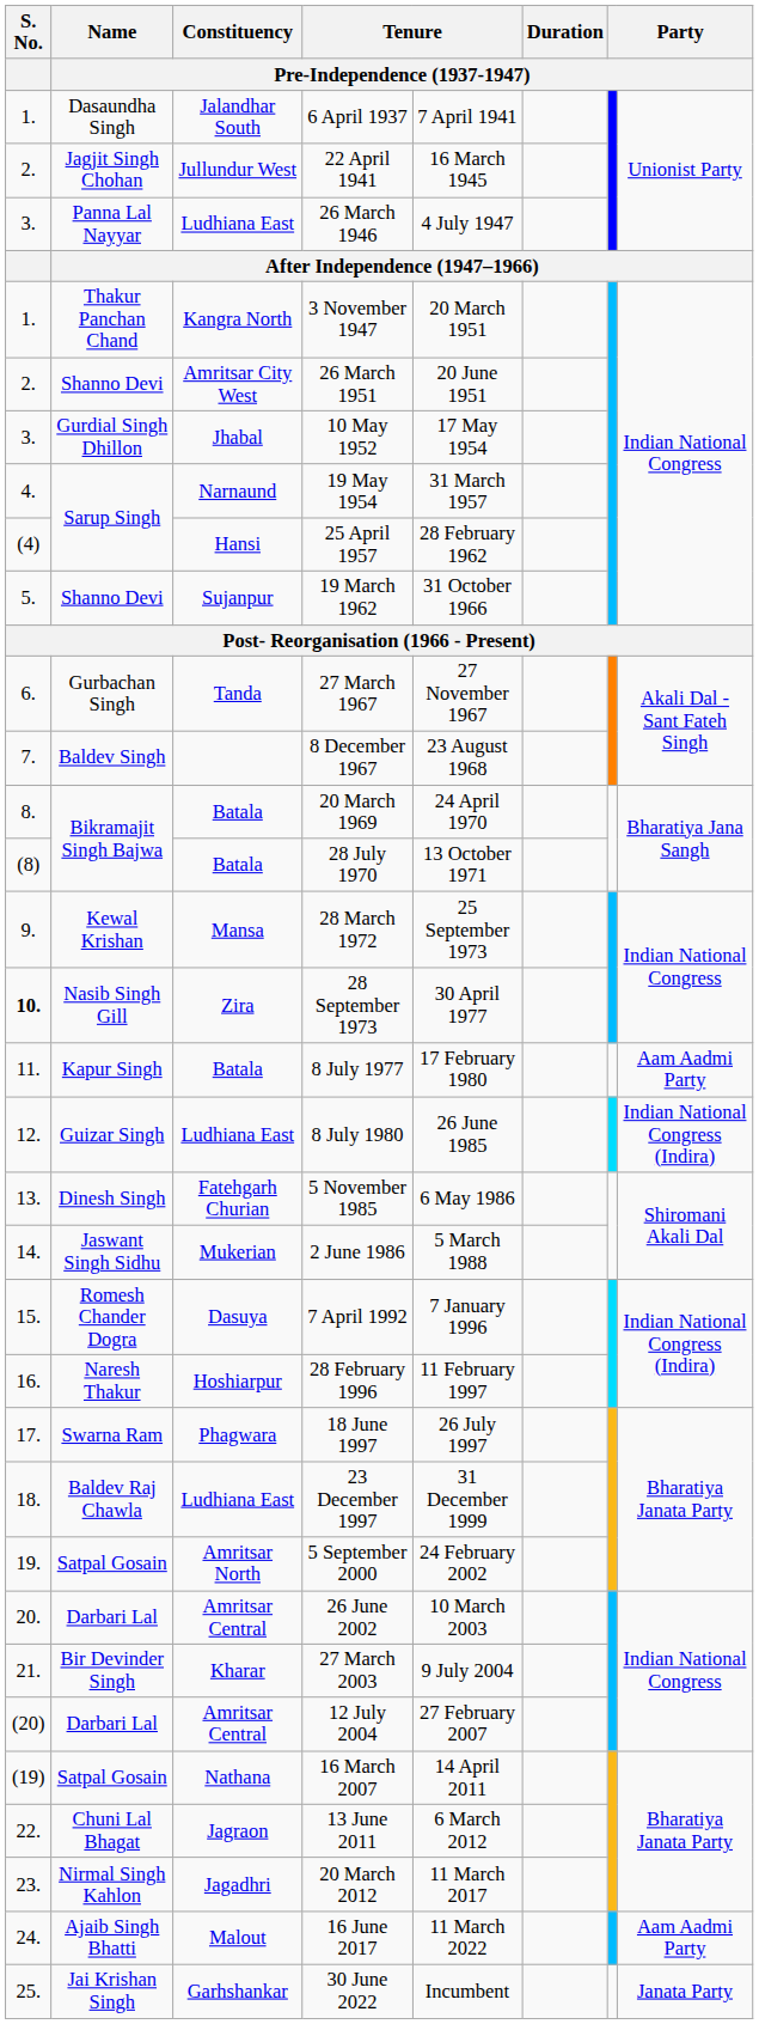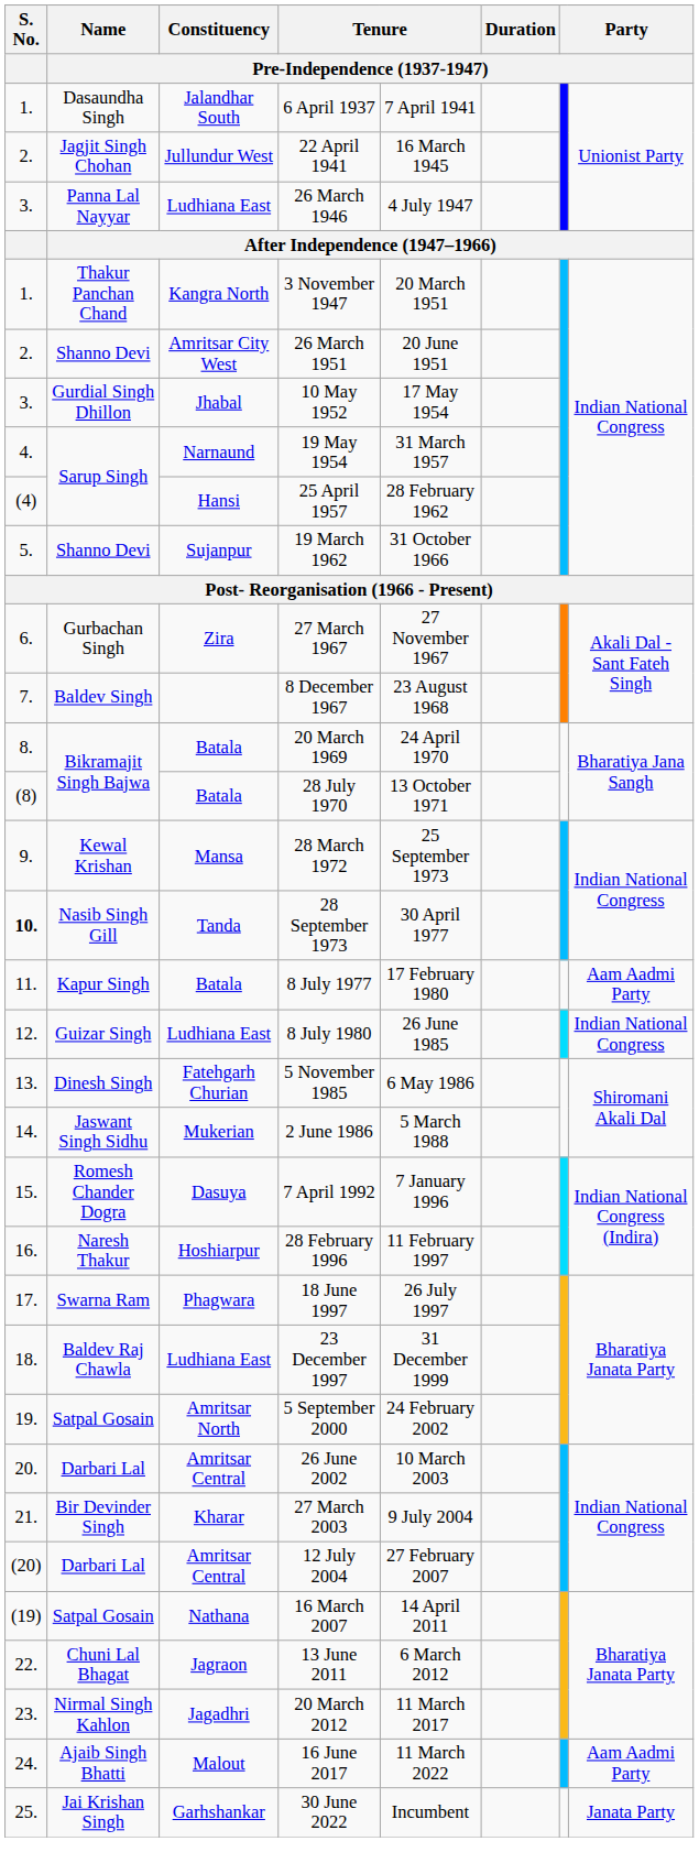 <table class="wikitable" style="text-align:center">
 <tr>
 <th>S. No.</th>
 <th>Name</th>
 <th>Constituency</th>
 <th colspan=2>Tenure</th>
 <th>Duration</th>
 <th colspan=2>Party</th>
 </tr>
 <tr>
 <th></th>
 <th colspan="7">Pre-Independence (1937-1947)</th>
 </tr>
 <tr>
 <td>1.</td>
 <td>Dasaundha Singh</td>
 <td><a href='#'>Jalandhar South</a></td>
 <td>6 April 1937</td>
 <td>7 April 1941</td>
 <td><strong></strong></td>
 <td rowspan=3 bgcolor=blue></td>
 <td rowspan=3><a href='#'>Unionist Party</a></td>
 </tr>
 <tr>
 <td>2.</td>
 <td><a href='#'>Jagjit Singh Chohan</a></td>
 <td><a href='#'>Jullundur West</a></td>
 <td>22 April 1941</td>
 <td>16 March 1945</td>
 <td><strong></strong></td>
 </tr>
 <tr>
 <td>3.</td>
 <td><a href='#'>Panna Lal Nayyar</a></td>
 <td><a href='#'>Ludhiana East</a></td>
 <td>26 March 1946</td>
 <td>4 July 1947</td>
 <td><strong></strong></td>
 </tr>
 <tr>
 <th></th>
 <th colspan="7">After Independence (1947–1966)</th>
 </tr>
 <tr>
 <td>1.</td>
 <td><a href='#'>Thakur Panchan Chand</a></td>
 <td><a href='#'>Kangra North</a></td>
 <td>3 November 1947</td>
 <td>20 March 1951</td>
 <td><strong></strong></td>
 <td rowspan=6 bgcolor=#00BBFF></td>
 <td rowspan=6><a href='#'>Indian National Congress</a></td>
 </tr>
 <tr>
 <td>2.</td>
 <td><a href='#'>Shanno Devi</a></td>
 <td><a href='#'>Amritsar City West</a></td>
 <td>26 March 1951</td>
 <td>20 June 1951</td>
 <td><strong></strong></td>
 </tr>
 <tr>
 <td>3.</td>
 <td><a href='#'>Gurdial Singh Dhillon</a></td>
 <td><a href='#'>Jhabal</a></td>
 <td>10 May 1952</td>
 <td>17 May 1954</td>
 <td><strong></strong></td>
 </tr>
 <tr>
 <td>4.</td>
 <td rowspan=2><a href='#'>Sarup Singh</a></td>
 <td><a href='#'>Narnaund</a></td>
 <td>19 May 1954</td>
 <td>31 March 1957</td>
 <td><strong></strong></td>
 </tr>
 <tr>
 <td>(4)</td>
 <td><a href='#'>Hansi</a></td>
 <td>25 April 1957</td>
 <td>28 February 1962</td>
 <td><strong></strong></td>
 </tr>
 <tr>
 <td>5.</td>
 <td><a href='#'>Shanno Devi</a></td>
 <td><a href='#'>Sujanpur</a></td>
 <td>19 March 1962</td>
 <td>31 October 1966</td>
 <td><strong></strong></td>
 </tr>
 <tr>
 <th colspan="8">Post- Reorganisation (1966 - Present)</th>
 </tr>
 <tr>
 <td>6.</td>
 <td>Gurbachan Singh</td>
-<td><a href='#'>Tanda</a></td>
+<td><a href='#'>Zira</a></td>
 <td>27 March 1967</td>
 <td>27 November 1967</td>
 <td><strong></strong></td>
 <td rowspan=2 bgcolor=#FF8000></td>
 <td rowspan=2><a href='#'>Akali Dal - Sant Fateh Singh</a></td>
 </tr>
 <tr>
 <td>7.</td>
 <td><a href='#'>Baldev Singh</a></td>
 <td></td>
 <td>8 December 1967</td>
 <td>23 August 1968</td>
 <td><strong></strong></td>
 </tr>
 <tr>
 <td>8.</td>
 <td rowspan="2"><a href='#'>Bikramajit Singh Bajwa</a></td>
 <td><a href='#'>Batala</a></td>
 <td>20 March 1969</td>
 <td>24 April 1970</td>
 <td><strong></strong></td>
 <td rowspan=2 bgcolor=></td>
 <td rowspan=2><a href='#'>Bharatiya Jana Sangh</a></td>
 </tr>
 <tr>
 <td>(8)</td>
 <td><a href='#'>Batala</a></td>
 <td>28 July 1970</td>
 <td>13 October 1971</td>
 <td><strong></strong></td>
 </tr>
 <tr>
 <td>9.</td>
 <td><a href='#'>Kewal Krishan</a></td>
 <td><a href='#'>Mansa</a></td>
 <td>28 March 1972</td>
 <td>25 September 1973</td>
 <td><strong></strong></td>
 <td rowspan=2 bgcolor=#00BBFF></td>
 <td rowspan=2><a href='#'>Indian National Congress</a></td>
 </tr>
 <tr>
 <td><strong>10.</strong></td>
 <td><a href='#'>Nasib Singh Gill</a></td>
-<td><a href='#'>Zira</a></td>
+<td><a href='#'>Tanda</a></td>
 <td>28 September 1973</td>
 <td>30 April 1977</td>
 <td><strong></strong></td>
 </tr>
 <tr>
 <td>11.</td>
 <td><a href='#'>Kapur Singh</a></td>
 <td><a href='#'>Batala</a></td>
 <td>8 July 1977</td>
 <td>17 February 1980</td>
 <td><strong></strong></td>
 <td bgcolor=></td>
 <td><a href='#'>Aam Aadmi Party</a></td>
 </tr>
 <tr>
 <td>12.</td>
 <td><a href='#'>Guizar Singh</a></td>
 <td><a href='#'>Ludhiana East</a></td>
 <td>8 July 1980</td>
 <td>26 June 1985</td>
 <td><strong></strong></td>
 <td bgcolor=#00DDFF></td>
-<td><a href='#'>Indian National Congress (Indira)</a></td>
+<td><a href='#'>Indian National Congress</a></td>
 </tr>
 <tr>
 <td>13.</td>
 <td><a href='#'>Dinesh Singh</a></td>
 <td><a href='#'>Fatehgarh Churian</a></td>
 <td>5 November 1985</td>
 <td>6 May 1986</td>
 <td><strong></strong></td>
 <td rowspan=2 bgcolor=></td>
 <td rowspan=2><a href='#'>Shiromani Akali Dal</a></td>
 </tr>
 <tr>
 <td>14.</td>
 <td><a href='#'>Jaswant Singh Sidhu</a></td>
 <td><a href='#'>Mukerian</a></td>
 <td>2 June 1986</td>
 <td>5 March 1988</td>
 <td><strong></strong></td>
 </tr>
 <tr>
 <td>15.</td>
 <td><a href='#'>Romesh Chander Dogra</a></td>
 <td><a href='#'>Dasuya</a></td>
 <td>7 April 1992</td>
 <td>7 January 1996</td>
 <td><strong></strong></td>
 <td rowspan=2 bgcolor=#00DDFF></td>
 <td rowspan=2><a href='#'>Indian National Congress (Indira)</a></td>
 </tr>
 <tr>
 <td>16.</td>
 <td><a href='#'>Naresh Thakur</a></td>
 <td><a href='#'>Hoshiarpur</a></td>
 <td>28 February 1996</td>
 <td>11 February 1997</td>
 <td><strong></strong></td>
 </tr>
 <tr>
 <td>17.</td>
 <td><a href='#'>Swarna Ram</a></td>
 <td><a href='#'>Phagwara</a></td>
 <td>18 June 1997</td>
 <td>26 July 1997</td>
 <td><strong></strong></td>
 <td rowspan=3 bgcolor=#FBB917></td>
 <td rowspan=3><a href='#'>Bharatiya Janata Party</a></td>
 </tr>
 <tr>
 <td>18.</td>
 <td><a href='#'>Baldev Raj Chawla</a></td>
 <td><a href='#'>Ludhiana East</a></td>
 <td>23 December 1997</td>
 <td>31 December 1999</td>
 <td><strong></strong></td>
 </tr>
 <tr>
 <td>19.</td>
 <td><a href='#'>Satpal Gosain</a></td>
 <td><a href='#'>Amritsar North</a></td>
 <td>5 September 2000</td>
 <td>24 February 2002</td>
 <td><strong></strong></td>
 </tr>
 <tr>
 <td>20.</td>
 <td><a href='#'>Darbari Lal</a></td>
 <td><a href='#'>Amritsar Central</a></td>
 <td>26 June 2002</td>
 <td>10 March 2003</td>
 <td><strong></strong></td>
 <td rowspan=3 bgcolor=#00BBFF></td>
 <td rowspan=3><a href='#'>Indian National Congress</a></td>
 </tr>
 <tr>
 <td>21.</td>
 <td><a href='#'>Bir Devinder Singh</a></td>
 <td><a href='#'>Kharar</a></td>
 <td>27 March 2003</td>
 <td>9 July 2004</td>
 <td><strong></strong></td>
 </tr>
 <tr>
 <td>(20)</td>
 <td><a href='#'>Darbari Lal</a></td>
 <td><a href='#'>Amritsar Central</a></td>
 <td>12 July 2004</td>
 <td>27 February 2007</td>
 <td><strong></strong></td>
 </tr>
 <tr>
 <td>(19)</td>
 <td><a href='#'>Satpal Gosain</a></td>
 <td><a href='#'>Nathana</a></td>
 <td>16 March 2007</td>
 <td>14 April 2011</td>
 <td><strong></strong></td>
 <td rowspan=3 bgcolor=#FBB917></td>
 <td rowspan=3><a href='#'>Bharatiya Janata Party</a></td>
 </tr>
 <tr>
 <td>22.</td>
 <td><a href='#'>Chuni Lal Bhagat</a></td>
 <td><a href='#'>Jagraon</a></td>
 <td>13 June 2011</td>
 <td>6 March 2012</td>
 <td><strong></strong></td>
 </tr>
 <tr>
 <td>23.</td>
 <td><a href='#'>Nirmal Singh Kahlon</a></td>
 <td><a href='#'>Jagadhri</a></td>
 <td>20 March 2012</td>
 <td>11 March 2017</td>
 <td><strong></strong></td>
 </tr>
 <tr>
 <td>24.</td>
 <td><a href='#'>Ajaib Singh Bhatti</a></td>
 <td><a href='#'>Malout</a></td>
 <td>16 June 2017</td>
 <td>11 March 2022</td>
 <td><strong></strong></td>
 <td bgcolor=#00BBFF></td>
 <td><a href='#'>Aam Aadmi Party</a></td>
 </tr>
 <tr>
 <td>25.</td>
 <td><a href='#'>Jai Krishan Singh</a></td>
 <td><a href='#'>Garhshankar</a></td>
 <td>30 June 2022</td>
 <td>Incumbent</td>
 <td><strong></strong></td>
 <td bgcolor= ></td>
 <td><a href='#'>Janata Party</a></td>
 </tr>
 </table>
